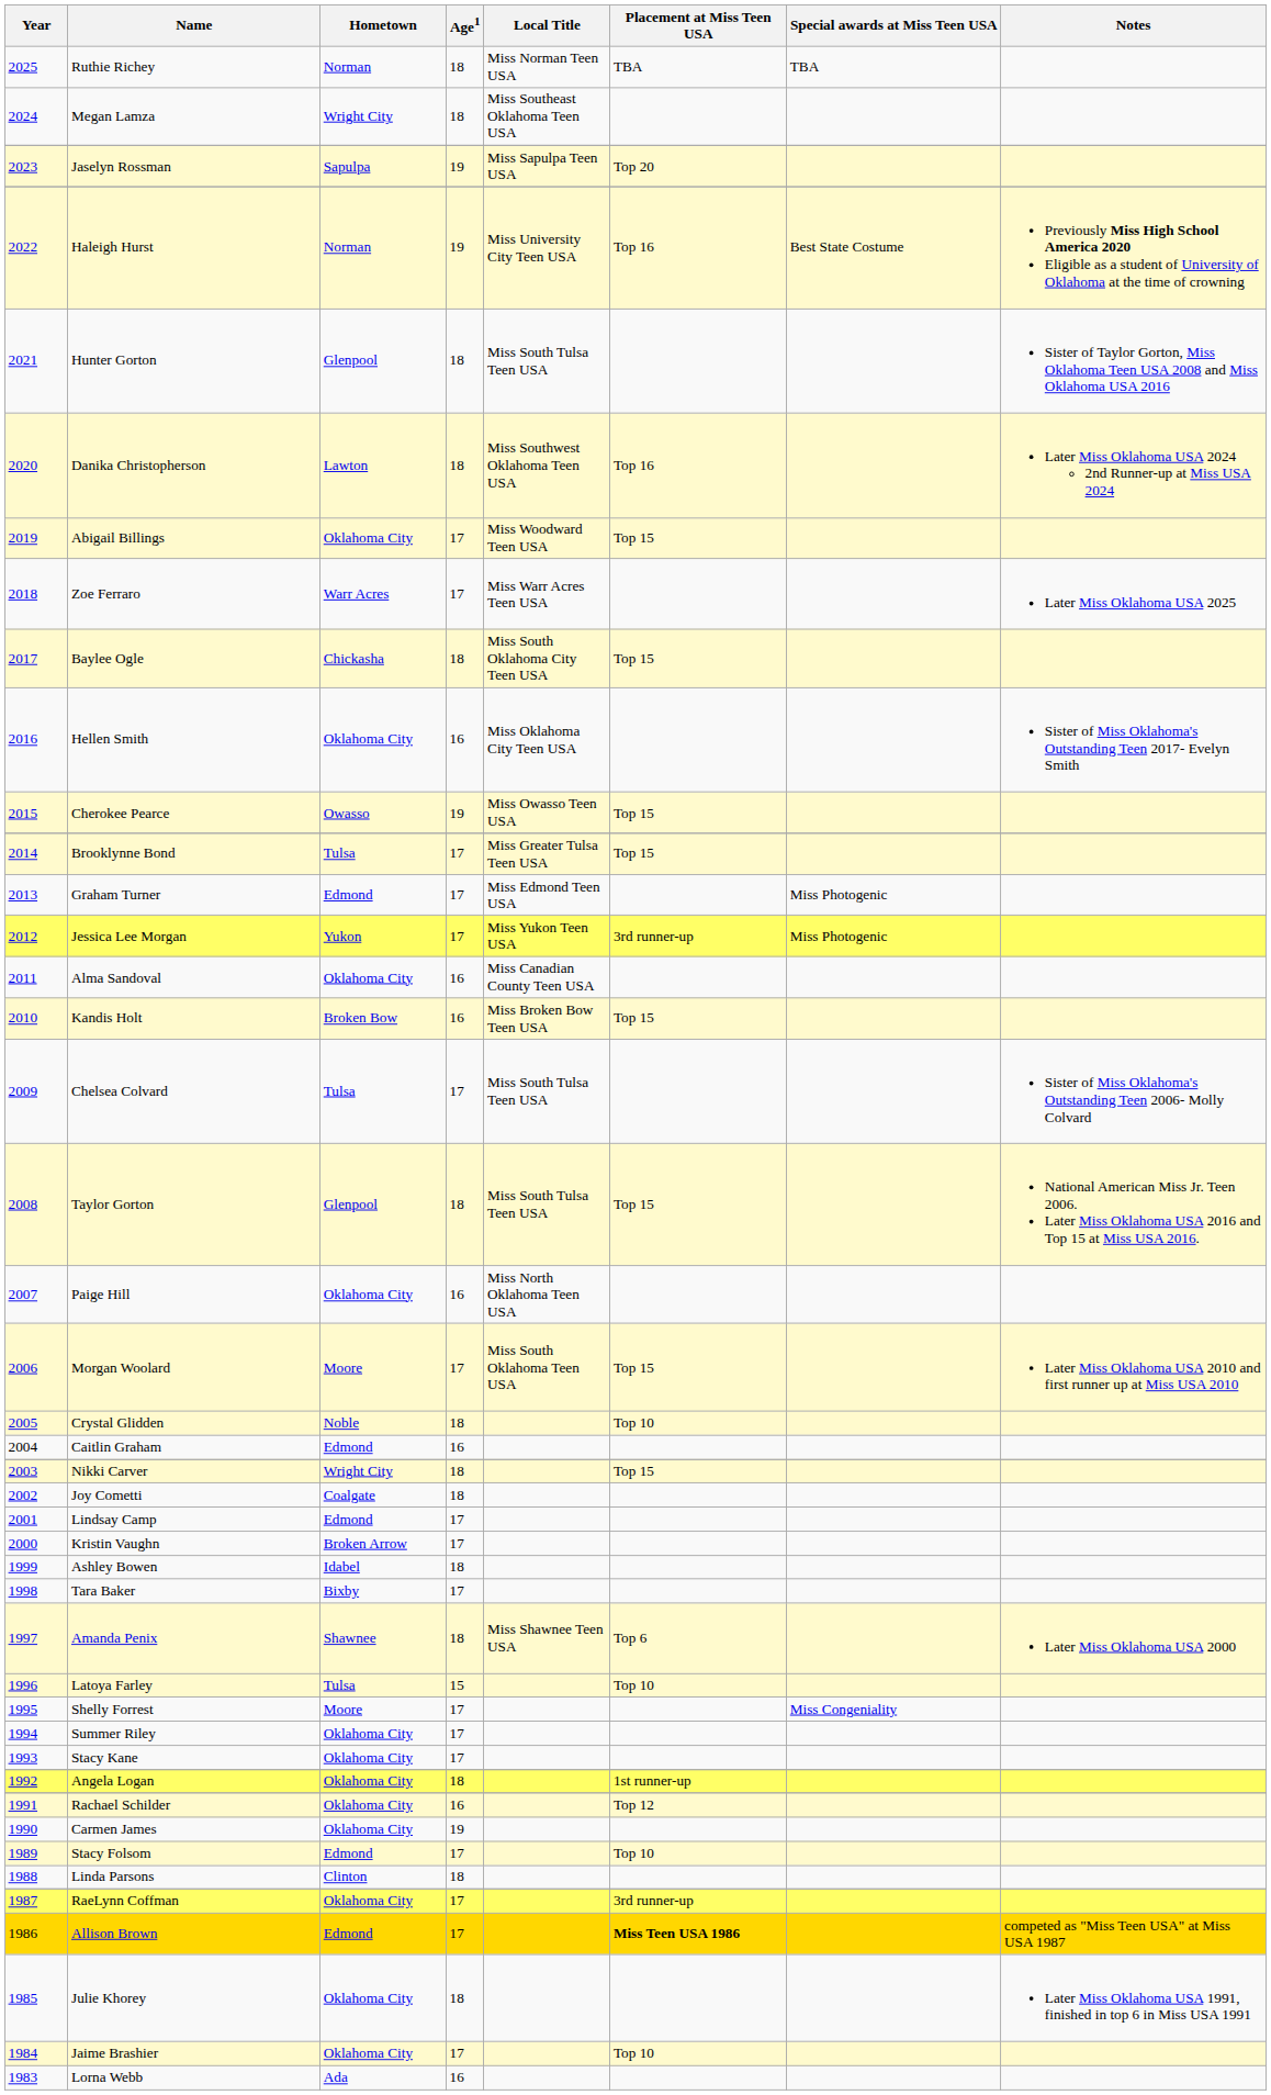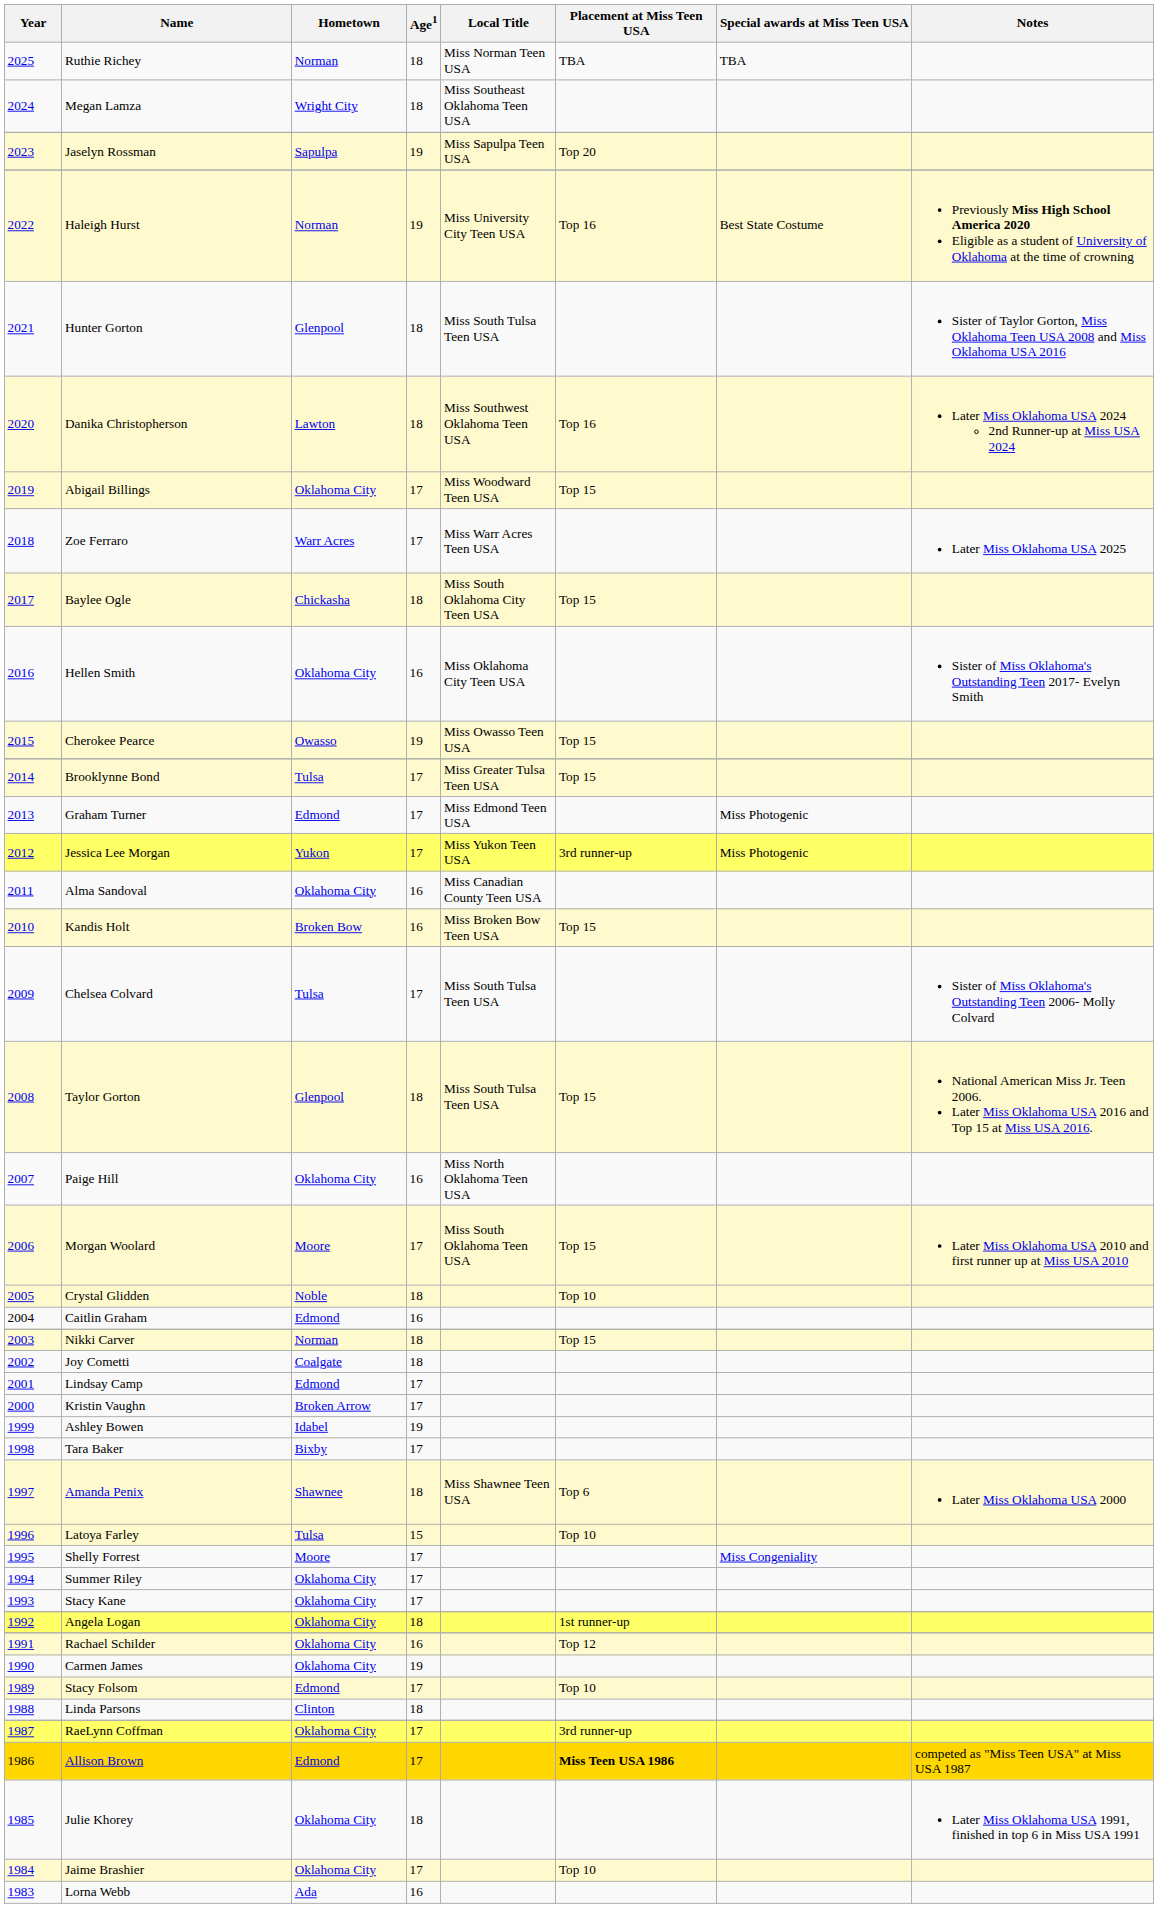 <table class="wikitable"style="font-size:90%;">
 <tr bgcolor="#efefef">
 <th width=5%>Year</th>
 <th width=20%>Name</th>
 <th width=10%>Hometown</th>
 <th width=3%>Age<sup>1</sup></th>
 <th width=10%>Local Title</th>
 <th width=14%>Placement at Miss Teen USA</th>
 <th width=17%>Special awards at Miss Teen USA</th>
 <th width=31%>Notes</th>
 </tr>
 <tr>
 <td><a href='#'>2025</a></td>
 <td>Ruthie Richey</td>
 <td><a href='#'>Norman</a></td>
 <td>18</td>
 <td>Miss Norman Teen USA</td>
 <td>TBA</td>
 <td>TBA</td>
 <td></td>
 </tr>
 <tr>
 <td><a href='#'>2024</a></td>
 <td>Megan Lamza</td>
 <td><a href='#'>Wright City</a></td>
 <td>18</td>
 <td>Miss Southeast Oklahoma Teen USA</td>
 <td></td>
 <td></td>
 <td></td>
 </tr>
 <tr>
 </tr>
 <tr style="background-color:#FFFACD;">
 <td><a href='#'>2023</a></td>
 <td>Jaselyn Rossman</td>
 <td><a href='#'>Sapulpa</a></td>
 <td>19</td>
 <td>Miss Sapulpa Teen USA</td>
 <td>Top 20</td>
 <td></td>
 <td></td>
 </tr>
 <tr>
 </tr>
 <tr style="background-color:#FFFACD;">
 <td><a href='#'>2022</a></td>
 <td>Haleigh Hurst</td>
 <td><a href='#'>Norman</a></td>
 <td>19</td>
 <td>Miss University City Teen USA</td>
 <td>Top 16</td>
 <td>Best State Costume</td>
 <td><br><ul><li>Previously <strong>Miss High School America 2020</strong></li><li>Eligible as a student of <a href='#'>University of Oklahoma</a> at the time of crowning</li></ul></td>
 </tr>
 <tr>
 <td><a href='#'>2021</a></td>
 <td>Hunter Gorton</td>
 <td><a href='#'>Glenpool</a></td>
 <td>18</td>
 <td>Miss South Tulsa Teen USA</td>
 <td></td>
 <td></td>
 <td><br><ul><li>Sister of Taylor Gorton, <a href='#'>Miss Oklahoma Teen USA 2008</a> and <a href='#'>Miss Oklahoma USA 2016</a></li></ul></td>
 </tr>
 <tr style="background-color:#FFFACD;">
 <td><a href='#'>2020</a></td>
 <td>Danika Christopherson</td>
 <td><a href='#'>Lawton</a></td>
 <td>18</td>
 <td>Miss Southwest Oklahoma Teen USA</td>
 <td>Top 16</td>
 <td></td>
 <td><br><ul><li>Later <a href='#'>Miss Oklahoma USA</a> 2024<ul><li>2nd Runner-up at <a href='#'>Miss USA 2024</a></li></ul></li></ul></td>
 </tr>
 <tr style="background-color:#FFFACD;">
 <td><a href='#'>2019</a></td>
 <td>Abigail Billings</td>
 <td><a href='#'>Oklahoma City</a></td>
 <td>17</td>
 <td>Miss Woodward Teen USA</td>
 <td>Top 15</td>
 <td></td>
 <td></td>
 </tr>
 <tr>
 <td><a href='#'>2018</a></td>
 <td>Zoe Ferraro</td>
 <td><a href='#'>Warr Acres</a></td>
 <td>17</td>
 <td>Miss Warr Acres Teen USA</td>
 <td></td>
 <td></td>
 <td><br><ul><li>Later <a href='#'>Miss Oklahoma USA</a> 2025</li></ul></td>
 </tr>
 <tr style="background-color:#FFFACD;">
 <td><a href='#'>2017</a></td>
 <td>Baylee Ogle</td>
 <td><a href='#'>Chickasha</a></td>
 <td>18</td>
 <td>Miss South Oklahoma City Teen USA</td>
 <td>Top 15</td>
 <td></td>
 <td></td>
 </tr>
 <tr>
 <td><a href='#'>2016</a></td>
 <td>Hellen Smith</td>
 <td><a href='#'>Oklahoma City</a></td>
 <td>16</td>
 <td>Miss Oklahoma City Teen USA</td>
 <td></td>
 <td></td>
 <td><br><ul><li>Sister of <a href='#'>Miss Oklahoma's Outstanding Teen</a> 2017- Evelyn Smith</li></ul></td>
 </tr>
 <tr style="background-color:#FFFACD;">
 <td><a href='#'>2015</a></td>
 <td>Cherokee Pearce</td>
 <td><a href='#'>Owasso</a></td>
 <td>19</td>
 <td>Miss Owasso Teen USA</td>
 <td>Top 15</td>
 <td></td>
 <td></td>
 </tr>
 <tr>
 </tr>
 <tr style="background-color:#FFFACD;">
 <td><a href='#'>2014</a></td>
 <td>Brooklynne Bond</td>
 <td><a href='#'>Tulsa</a></td>
 <td>17</td>
 <td>Miss Greater Tulsa Teen USA</td>
 <td>Top 15</td>
 <td></td>
 <td></td>
 </tr>
 <tr>
 <td><a href='#'>2013</a></td>
 <td>Graham Turner</td>
 <td><a href='#'>Edmond</a></td>
 <td>17</td>
 <td>Miss Edmond Teen USA</td>
 <td></td>
 <td>Miss Photogenic</td>
 <td></td>
 </tr>
 <tr style="background-color:#FFFF66;">
 <td><a href='#'>2012</a></td>
 <td>Jessica Lee Morgan</td>
 <td><a href='#'>Yukon</a></td>
 <td>17</td>
 <td>Miss Yukon Teen USA</td>
 <td>3rd runner-up</td>
 <td>Miss Photogenic</td>
 <td></td>
 </tr>
 <tr>
 <td><a href='#'>2011</a></td>
 <td>Alma Sandoval</td>
 <td><a href='#'>Oklahoma City</a></td>
 <td>16</td>
 <td>Miss Canadian County Teen USA</td>
 <td></td>
 <td></td>
 <td></td>
 </tr>
 <tr style="background-color:#FFFACD;">
 <td><a href='#'>2010</a></td>
 <td>Kandis Holt</td>
 <td><a href='#'>Broken Bow</a></td>
 <td>16</td>
 <td>Miss Broken Bow Teen USA</td>
 <td>Top 15</td>
 <td></td>
 <td></td>
 </tr>
 <tr>
 <td><a href='#'>2009</a></td>
 <td>Chelsea Colvard</td>
 <td><a href='#'>Tulsa</a></td>
 <td>17</td>
 <td>Miss South Tulsa Teen USA</td>
 <td></td>
 <td></td>
 <td><br><ul><li>Sister of <a href='#'>Miss Oklahoma's Outstanding Teen</a> 2006- Molly Colvard</li></ul></td>
 </tr>
 <tr style="background-color:#FFFACD;">
 <td><a href='#'>2008</a></td>
 <td>Taylor Gorton</td>
 <td><a href='#'>Glenpool</a></td>
 <td>18</td>
 <td>Miss South Tulsa Teen USA</td>
 <td>Top 15</td>
 <td></td>
 <td><br><ul><li>National American Miss Jr. Teen 2006.</li><li>Later <a href='#'>Miss Oklahoma USA</a> 2016 and Top 15 at <a href='#'>Miss USA 2016</a>.</li></ul></td>
 </tr>
 <tr>
 <td><a href='#'>2007</a></td>
 <td>Paige Hill</td>
 <td><a href='#'>Oklahoma City</a></td>
 <td>16</td>
 <td>Miss North Oklahoma Teen USA</td>
 <td></td>
 <td></td>
 <td></td>
 </tr>
 <tr style="background-color:#FFFACD;">
 <td><a href='#'>2006</a></td>
 <td>Morgan Woolard</td>
 <td><a href='#'>Moore</a></td>
 <td>17</td>
 <td>Miss South Oklahoma Teen USA</td>
 <td>Top 15</td>
 <td></td>
 <td><br><ul><li>Later <a href='#'>Miss Oklahoma USA</a> 2010 and first runner up at <a href='#'>Miss USA 2010</a></li></ul></td>
 </tr>
 <tr style="background-color:#FFFACD;">
 <td><a href='#'>2005</a></td>
 <td>Crystal Glidden</td>
 <td><a href='#'>Noble</a></td>
 <td>18</td>
 <td></td>
 <td>Top 10</td>
 <td></td>
 <td></td>
 </tr>
 <tr>
 <td>2004</td>
 <td>Caitlin Graham</td>
 <td><a href='#'>Edmond</a></td>
 <td>16</td>
 <td></td>
 <td></td>
 <td></td>
 <td></td>
 </tr>
 <tr>
 </tr>
 <tr style="background-color:#FFFACD;">
 <td><a href='#'>2003</a></td>
 <td>Nikki Carver</td>
-<td><a href='#'>Wright City</a></td>
+<td><a href='#'>Norman</a></td>
 <td>18</td>
 <td></td>
 <td>Top 15</td>
 <td></td>
 <td></td>
 </tr>
 <tr>
 <td><a href='#'>2002</a></td>
 <td>Joy Cometti</td>
 <td><a href='#'>Coalgate</a></td>
 <td>18</td>
 <td></td>
 <td></td>
 <td></td>
 <td></td>
 </tr>
 <tr>
 <td><a href='#'>2001</a></td>
 <td>Lindsay Camp</td>
 <td><a href='#'>Edmond</a></td>
 <td>17</td>
 <td></td>
 <td></td>
 <td></td>
 <td></td>
 </tr>
 <tr>
 <td><a href='#'>2000</a></td>
 <td>Kristin Vaughn</td>
 <td><a href='#'>Broken Arrow</a></td>
 <td>17</td>
 <td></td>
 <td></td>
 <td></td>
 <td></td>
 </tr>
 <tr>
 <td><a href='#'>1999</a></td>
 <td>Ashley Bowen</td>
 <td><a href='#'>Idabel</a></td>
-<td>18</td>
+<td>19</td>
 <td></td>
 <td></td>
 <td></td>
 <td></td>
 </tr>
 <tr>
 <td><a href='#'>1998</a></td>
 <td>Tara Baker</td>
 <td><a href='#'>Bixby</a></td>
 <td>17</td>
 <td></td>
 <td></td>
 <td></td>
 <td></td>
 </tr>
 <tr style="background-color:#FFFACD;">
 <td><a href='#'>1997</a></td>
 <td><a href='#'>Amanda Penix</a></td>
 <td><a href='#'>Shawnee</a></td>
 <td>18</td>
 <td>Miss Shawnee Teen USA</td>
 <td>Top 6</td>
 <td></td>
 <td><br><ul><li>Later <a href='#'>Miss Oklahoma USA</a> 2000</li></ul></td>
 </tr>
 <tr style="background-color:#FFFACD;">
 <td><a href='#'>1996</a></td>
 <td>Latoya Farley</td>
 <td><a href='#'>Tulsa</a></td>
 <td>15</td>
 <td></td>
 <td>Top 10</td>
 <td></td>
 <td></td>
 </tr>
 <tr>
 <td><a href='#'>1995</a></td>
 <td>Shelly Forrest</td>
 <td><a href='#'>Moore</a></td>
 <td>17</td>
 <td></td>
 <td></td>
 <td><a href='#'>Miss Congeniality</a></td>
 <td></td>
 </tr>
 <tr>
 <td><a href='#'>1994</a></td>
 <td>Summer Riley</td>
 <td><a href='#'>Oklahoma City</a></td>
 <td>17</td>
 <td></td>
 <td></td>
 <td></td>
 <td></td>
 </tr>
 <tr>
 <td><a href='#'>1993</a></td>
 <td>Stacy Kane</td>
 <td><a href='#'>Oklahoma City</a></td>
 <td>17</td>
 <td></td>
 <td></td>
 <td></td>
 <td></td>
 </tr>
 <tr>
 </tr>
 <tr style="background-color:#FFFF66;">
 <td><a href='#'>1992</a></td>
 <td>Angela Logan</td>
 <td><a href='#'>Oklahoma City</a></td>
 <td>18</td>
 <td></td>
 <td>1st runner-up</td>
 <td></td>
 <td></td>
 </tr>
 <tr>
 </tr>
 <tr style="background-color:#FFFACD;">
 <td><a href='#'>1991</a></td>
 <td>Rachael Schilder</td>
 <td><a href='#'>Oklahoma City</a></td>
 <td>16</td>
 <td></td>
 <td>Top 12</td>
 <td></td>
 <td></td>
 </tr>
 <tr>
 <td><a href='#'>1990</a></td>
 <td>Carmen James</td>
 <td><a href='#'>Oklahoma City</a></td>
 <td>19</td>
 <td></td>
 <td></td>
 <td></td>
 <td></td>
 </tr>
 <tr style="background-color:#FFFACD;">
 <td><a href='#'>1989</a></td>
 <td>Stacy Folsom</td>
 <td><a href='#'>Edmond</a></td>
 <td>17</td>
 <td></td>
 <td>Top 10</td>
 <td></td>
 <td></td>
 </tr>
 <tr>
 <td><a href='#'>1988</a></td>
 <td>Linda Parsons</td>
 <td><a href='#'>Clinton</a></td>
 <td>18</td>
 <td></td>
 <td></td>
 <td></td>
 <td></td>
 </tr>
 <tr>
 </tr>
 <tr style="background-color:#FFFF66;">
 <td><a href='#'>1987</a></td>
 <td>RaeLynn Coffman</td>
 <td><a href='#'>Oklahoma City</a></td>
 <td>17</td>
 <td></td>
 <td>3rd runner-up</td>
 <td></td>
 <td></td>
 </tr>
 <tr style="background-color:GOLD;">
 <td>1986</td>
 <td><a href='#'>Allison Brown</a></td>
 <td><a href='#'>Edmond</a></td>
 <td>17</td>
 <td></td>
 <td><strong>Miss Teen USA 1986</strong></td>
 <td></td>
 <td>competed as "Miss Teen USA" at Miss USA 1987</td>
 </tr>
 <tr>
 <td><a href='#'>1985</a></td>
 <td>Julie Khorey</td>
 <td><a href='#'>Oklahoma City</a></td>
 <td>18</td>
 <td></td>
 <td></td>
 <td></td>
 <td><br><ul><li>Later <a href='#'>Miss Oklahoma USA</a> 1991, finished in top 6 in Miss USA 1991</li></ul></td>
 </tr>
 <tr style="background-color:#FFFACD;">
 <td><a href='#'>1984</a></td>
 <td>Jaime Brashier</td>
 <td><a href='#'>Oklahoma City</a></td>
 <td>17</td>
 <td></td>
 <td>Top 10</td>
 <td></td>
 <td></td>
 </tr>
 <tr>
 <td><a href='#'>1983</a></td>
 <td>Lorna Webb</td>
 <td><a href='#'>Ada</a></td>
 <td>16</td>
 <td></td>
 <td></td>
 <td></td>
 <td></td>
 </tr>
 </table>
